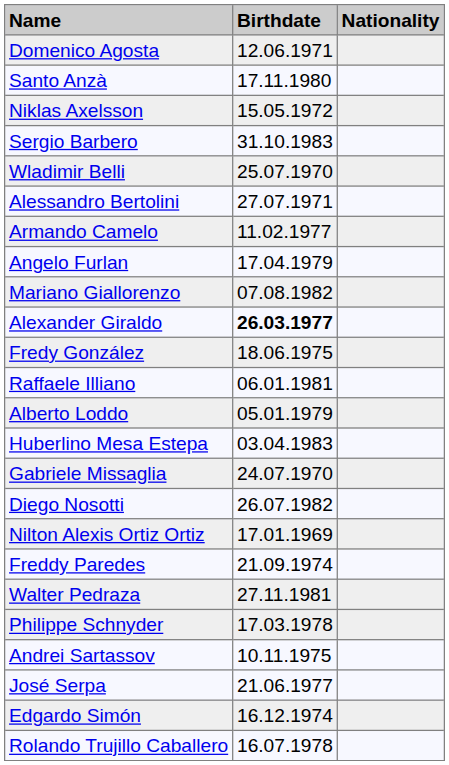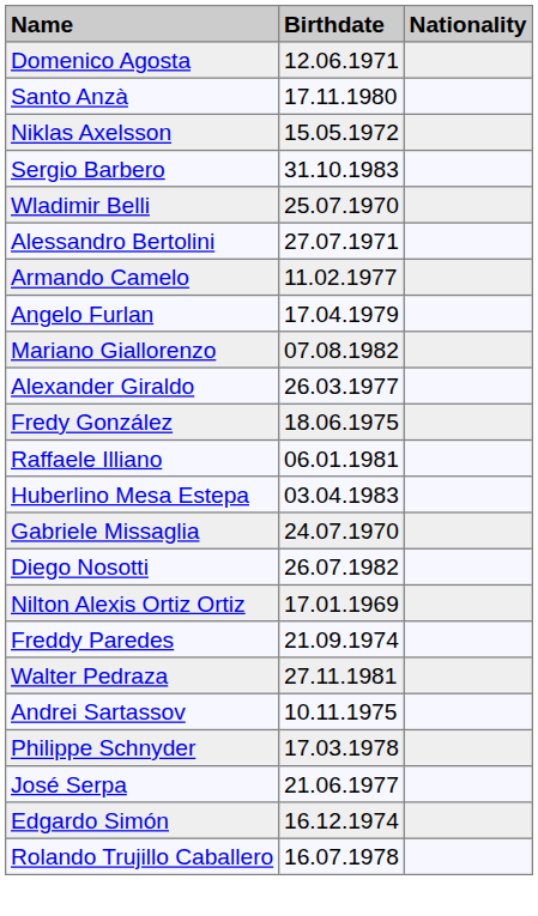 <table bgcolor="#f7f8ff" cellpadding="3" cellspacing="0" border="1" style="font-size: 95%; border: gray solid 1px; border-collapse: collapse;">
 <tr bgcolor="#CCCCCC">
 <td><strong>Name</strong></td>
 <td><strong>Birthdate</strong></td>
 <td><strong>Nationality</strong></td>
 </tr>
 <tr bgcolor="#EFEFEF">
 <td><a href='#'>Domenico Agosta</a></td>
 <td>12.06.1971</td>
 <td></td>
 </tr>
 <tr>
 <td><a href='#'>Santo Anzà</a></td>
 <td>17.11.1980</td>
 <td></td>
 </tr>
 <tr bgcolor="#EFEFEF">
 <td><a href='#'>Niklas Axelsson</a></td>
 <td>15.05.1972</td>
 <td></td>
 </tr>
 <tr>
 <td><a href='#'>Sergio Barbero</a></td>
 <td>31.10.1983</td>
 <td></td>
 </tr>
 <tr bgcolor="#EFEFEF">
 <td><a href='#'>Wladimir Belli</a></td>
 <td>25.07.1970</td>
 <td></td>
 </tr>
 <tr>
 <td><a href='#'>Alessandro Bertolini</a></td>
 <td>27.07.1971</td>
 <td></td>
 </tr>
 <tr bgcolor="#EFEFEF">
 <td><a href='#'>Armando Camelo</a></td>
 <td>11.02.1977</td>
 <td></td>
 </tr>
 <tr>
 <td><a href='#'>Angelo Furlan</a></td>
 <td>17.04.1979</td>
 <td></td>
 </tr>
 <tr bgcolor="#EFEFEF">
 <td><a href='#'>Mariano Giallorenzo</a></td>
 <td>07.08.1982</td>
 <td></td>
 </tr>
 <tr>
 <td><a href='#'>Alexander Giraldo</a></td>
-<td><strong>26.03.1977</strong></td>
+<td>26.03.1977</td>
 <td></td>
 </tr>
 <tr bgcolor="#EFEFEF">
 <td><a href='#'>Fredy González</a></td>
 <td>18.06.1975</td>
 <td></td>
 </tr>
 <tr>
 <td><a href='#'>Raffaele Illiano</a></td>
 <td>06.01.1981</td>
-<td></td>
-</tr>
-<tr bgcolor="#EFEFEF">
-<td><a href='#'>Alberto Loddo</a></td>
-<td>05.01.1979</td>
 <td></td>
 </tr>
 <tr>
 <td><a href='#'>Huberlino Mesa Estepa</a></td>
 <td>03.04.1983</td>
 <td></td>
 </tr>
 <tr bgcolor="#EFEFEF">
 <td><a href='#'>Gabriele Missaglia</a></td>
 <td>24.07.1970</td>
 <td></td>
 </tr>
 <tr>
 <td><a href='#'>Diego Nosotti</a></td>
 <td>26.07.1982</td>
 <td></td>
 </tr>
 <tr bgcolor="#EFEFEF">
 <td><a href='#'>Nilton Alexis Ortiz Ortiz</a></td>
 <td>17.01.1969</td>
 <td></td>
 </tr>
 <tr>
 <td><a href='#'>Freddy Paredes</a></td>
 <td>21.09.1974</td>
 <td></td>
 </tr>
 <tr bgcolor="#EFEFEF">
 <td><a href='#'>Walter Pedraza</a></td>
 <td>27.11.1981</td>
 <td></td>
 </tr>
+<tr>
+<td><a href='#'>Andrei Sartassov</a></td>
+<td>10.11.1975</td>
+<td></td>
+</tr>
 <tr bgcolor="#EFEFEF">
 <td><a href='#'>Philippe Schnyder</a></td>
 <td>17.03.1978</td>
-<td></td>
-</tr>
-<tr>
-<td><a href='#'>Andrei Sartassov</a></td>
-<td>10.11.1975</td>
 <td></td>
 </tr>
 <tr>
 <td><a href='#'>José Serpa</a></td>
 <td>21.06.1977</td>
 <td></td>
 </tr>
 <tr bgcolor="#EFEFEF">
 <td><a href='#'>Edgardo Simón</a></td>
 <td>16.12.1974</td>
 <td></td>
 </tr>
 <tr>
 <td><a href='#'>Rolando Trujillo Caballero</a></td>
 <td>16.07.1978</td>
 <td></td>
 </tr>
 </table>
